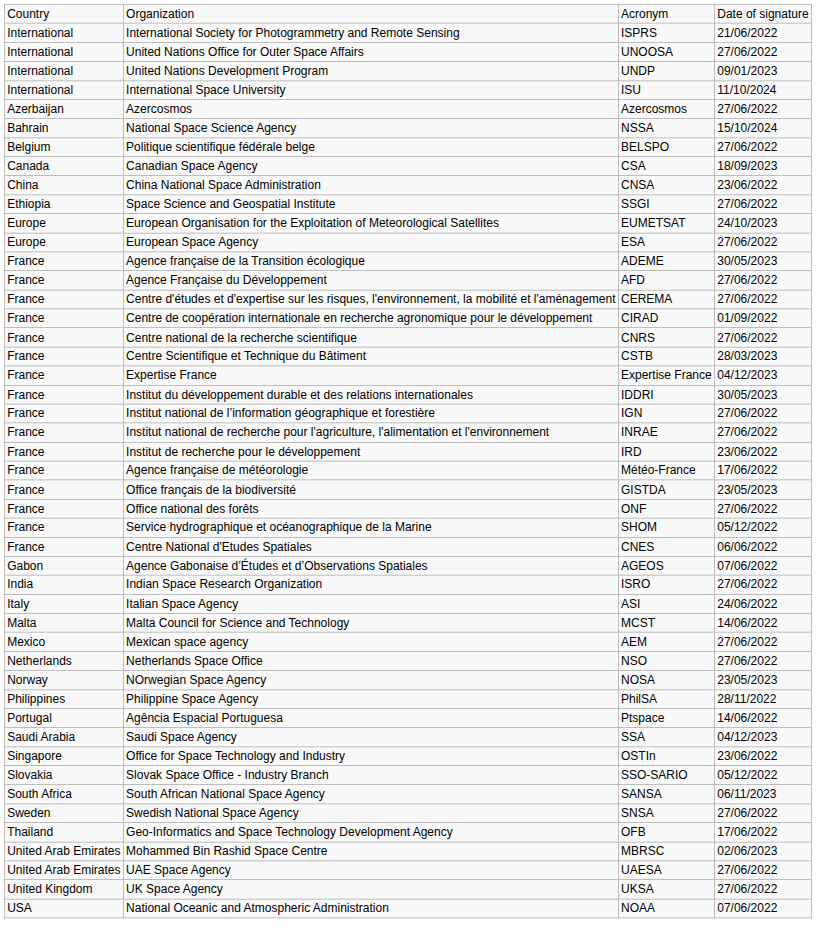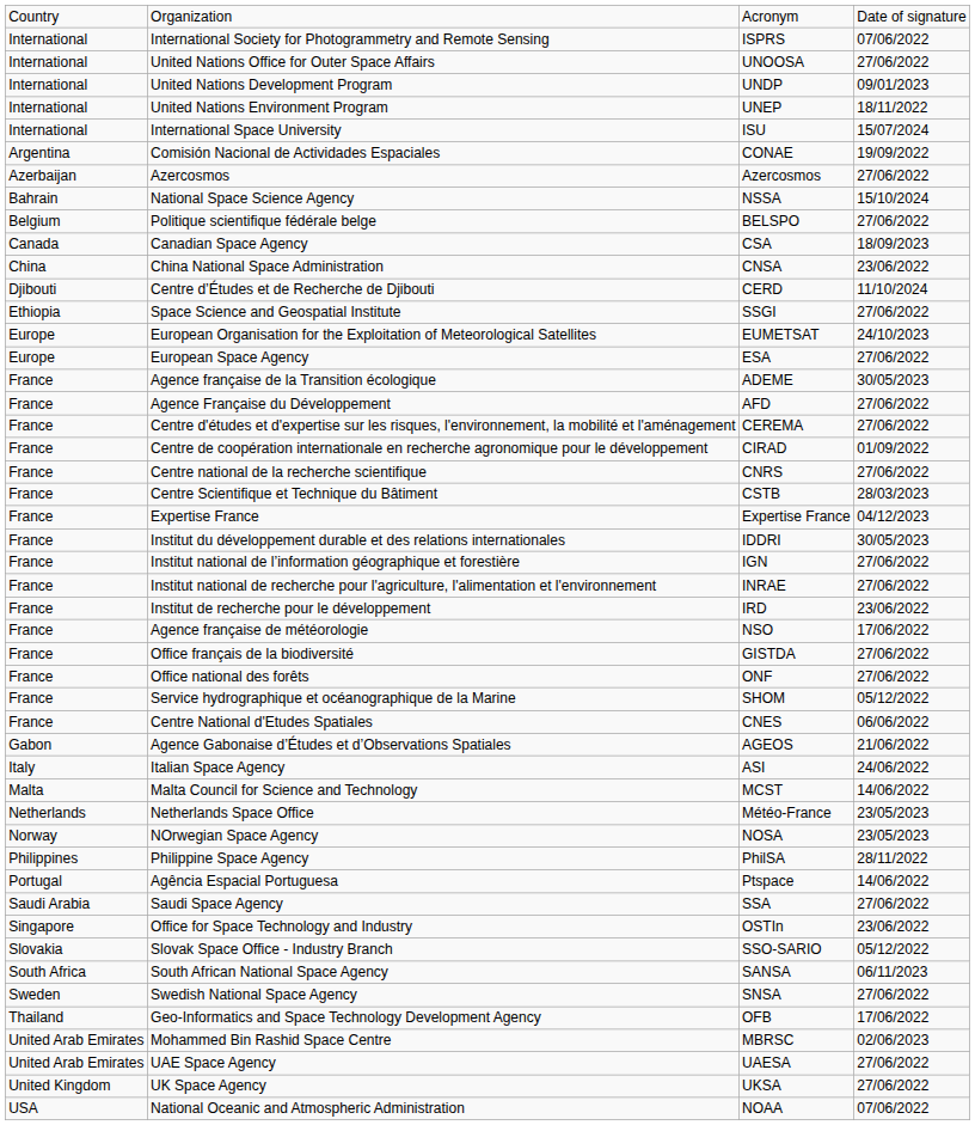 <table class="wikitable">
 <tr>
 <td>Country</td>
 <td>Organization</td>
 <td>Acronym</td>
 <td>Date of signature</td>
 </tr>
 <tr>
 <td>International</td>
 <td>International Society for Photogrammetry and Remote Sensing</td>
 <td>ISPRS</td>
-<td>21/06/2022</td>
+<td>07/06/2022</td>
 </tr>
 <tr>
 <td>International</td>
 <td>United Nations Office for Outer Space Affairs</td>
 <td>UNOOSA</td>
 <td>27/06/2022</td>
 </tr>
 <tr>
 <td>International</td>
 <td>United Nations Development Program</td>
 <td>UNDP</td>
 <td>09/01/2023</td>
 </tr>
 <tr>
 <td>International</td>
+<td>United Nations Environment Program</td>
+<td>UNEP</td>
+<td>18/11/2022</td>
+</tr>
+<tr>
+<td>International</td>
 <td>International Space University</td>
 <td>ISU</td>
-<td>11/10/2024</td>
+<td>15/07/2024</td>
+</tr>
+<tr>
+<td>Argentina</td>
+<td>Comisión Nacional de Actividades Espaciales</td>
+<td>CONAE</td>
+<td>19/09/2022</td>
 </tr>
 <tr>
 <td>Azerbaijan</td>
 <td>Azercosmos</td>
 <td>Azercosmos</td>
 <td>27/06/2022</td>
 </tr>
 <tr>
 <td>Bahrain</td>
 <td>National Space Science Agency</td>
 <td>NSSA</td>
 <td>15/10/2024</td>
 </tr>
 <tr>
 <td>Belgium</td>
 <td>Politique scientifique fédérale belge</td>
 <td>BELSPO</td>
 <td>27/06/2022</td>
 </tr>
 <tr>
 <td>Canada</td>
 <td>Canadian Space Agency</td>
 <td>CSA</td>
 <td>18/09/2023</td>
 </tr>
 <tr>
 <td>China</td>
 <td>China National Space Administration</td>
 <td>CNSA</td>
 <td>23/06/2022</td>
+</tr>
+<tr>
+<td>Djibouti</td>
+<td>Centre d’Études et de Recherche de Djibouti</td>
+<td>CERD</td>
+<td>11/10/2024</td>
 </tr>
 <tr>
 <td>Ethiopia</td>
 <td>Space Science and Geospatial Institute</td>
 <td>SSGI</td>
 <td>27/06/2022</td>
 </tr>
 <tr>
 <td>Europe</td>
 <td>European Organisation for the Exploitation of Meteorological Satellites</td>
 <td>EUMETSAT</td>
 <td>24/10/2023</td>
 </tr>
 <tr>
 <td>Europe</td>
 <td>European Space Agency</td>
 <td>ESA</td>
 <td>27/06/2022</td>
 </tr>
 <tr>
 <td>France</td>
 <td>Agence française de la Transition écologique</td>
 <td>ADEME</td>
 <td>30/05/2023</td>
 </tr>
 <tr>
 <td>France</td>
 <td>Agence Française du Développement</td>
 <td>AFD</td>
 <td>27/06/2022</td>
 </tr>
 <tr>
 <td>France</td>
 <td>Centre d'études et d'expertise sur les risques, l'environnement, la mobilité et l'aménagement</td>
 <td>CEREMA</td>
 <td>27/06/2022</td>
 </tr>
 <tr>
 <td>France</td>
 <td>Centre de coopération internationale en recherche agronomique pour le développement</td>
 <td>CIRAD</td>
 <td>01/09/2022</td>
 </tr>
 <tr>
 <td>France</td>
 <td>Centre national de la recherche scientifique</td>
 <td>CNRS</td>
 <td>27/06/2022</td>
 </tr>
 <tr>
 <td>France</td>
 <td>Centre Scientifique et Technique du Bâtiment</td>
 <td>CSTB</td>
 <td>28/03/2023</td>
 </tr>
 <tr>
 <td>France</td>
 <td>Expertise France</td>
 <td>Expertise France</td>
 <td>04/12/2023</td>
 </tr>
 <tr>
 <td>France</td>
 <td>Institut du développement durable et des relations internationales</td>
 <td>IDDRI</td>
 <td>30/05/2023</td>
 </tr>
 <tr>
 <td>France</td>
 <td>Institut national de l’information géographique et forestière</td>
 <td>IGN</td>
 <td>27/06/2022</td>
 </tr>
 <tr>
 <td>France</td>
 <td>Institut national de recherche pour l'agriculture, l'alimentation et l'environnement</td>
 <td>INRAE</td>
 <td>27/06/2022</td>
 </tr>
 <tr>
 <td>France</td>
 <td>Institut de recherche pour le développement</td>
 <td>IRD</td>
 <td>23/06/2022</td>
 </tr>
 <tr>
 <td>France</td>
 <td>Agence française de météorologie</td>
-<td>Météo-France</td>
+<td>NSO</td>
 <td>17/06/2022</td>
 </tr>
 <tr>
 <td>France</td>
 <td>Office français de la biodiversité</td>
 <td>GISTDA</td>
-<td>23/05/2023</td>
+<td>27/06/2022</td>
 </tr>
 <tr>
 <td>France</td>
 <td>Office national des forêts</td>
 <td>ONF</td>
 <td>27/06/2022</td>
 </tr>
 <tr>
 <td>France</td>
 <td>Service hydrographique et océanographique de la Marine</td>
 <td>SHOM</td>
 <td>05/12/2022</td>
 </tr>
 <tr>
 <td>France</td>
 <td>Centre National d'Etudes Spatiales</td>
 <td>CNES</td>
 <td>06/06/2022</td>
 </tr>
 <tr>
 <td>Gabon</td>
 <td>Agence Gabonaise d’Études et d’Observations Spatiales</td>
 <td>AGEOS</td>
-<td>07/06/2022</td>
-</tr>
-<tr>
-<td>India</td>
-<td>Indian Space Research Organization</td>
-<td>ISRO</td>
-<td>27/06/2022</td>
+<td>21/06/2022</td>
 </tr>
 <tr>
 <td>Italy</td>
 <td>Italian Space Agency</td>
 <td>ASI</td>
 <td>24/06/2022</td>
 </tr>
 <tr>
 <td>Malta</td>
 <td>Malta Council for Science and Technology</td>
 <td>MCST</td>
 <td>14/06/2022</td>
 </tr>
 <tr>
-<td>Mexico</td>
-<td>Mexican space agency</td>
-<td>AEM</td>
-<td>27/06/2022</td>
-</tr>
-<tr>
 <td>Netherlands</td>
 <td>Netherlands Space Office</td>
-<td>NSO</td>
-<td>27/06/2022</td>
+<td>Météo-France</td>
+<td>23/05/2023</td>
 </tr>
 <tr>
 <td>Norway</td>
 <td>NOrwegian Space Agency</td>
 <td>NOSA</td>
 <td>23/05/2023</td>
 </tr>
 <tr>
 <td>Philippines</td>
 <td>Philippine Space Agency</td>
 <td>PhilSA</td>
 <td>28/11/2022</td>
 </tr>
 <tr>
 <td>Portugal</td>
 <td>Agência Espacial Portuguesa</td>
 <td>Ptspace</td>
 <td>14/06/2022</td>
 </tr>
 <tr>
 <td>Saudi Arabia</td>
 <td>Saudi Space Agency</td>
 <td>SSA</td>
-<td>04/12/2023</td>
+<td>27/06/2022</td>
 </tr>
 <tr>
 <td>Singapore</td>
 <td>Office for Space Technology and Industry</td>
 <td>OSTIn</td>
 <td>23/06/2022</td>
 </tr>
 <tr>
 <td>Slovakia</td>
 <td>Slovak Space Office - Industry Branch</td>
 <td>SSO-SARIO</td>
 <td>05/12/2022</td>
 </tr>
 <tr>
 <td>South Africa</td>
 <td>South African National Space Agency</td>
 <td>SANSA</td>
 <td>06/11/2023</td>
 </tr>
 <tr>
 <td>Sweden</td>
 <td>Swedish National Space Agency</td>
 <td>SNSA</td>
 <td>27/06/2022</td>
 </tr>
 <tr>
 <td>Thailand</td>
 <td>Geo-Informatics and Space Technology Development Agency</td>
 <td>OFB</td>
 <td>17/06/2022</td>
 </tr>
 <tr>
 <td>United Arab Emirates</td>
 <td>Mohammed Bin Rashid Space Centre</td>
 <td>MBRSC</td>
 <td>02/06/2023</td>
 </tr>
 <tr>
 <td>United Arab Emirates</td>
 <td>UAE Space Agency</td>
 <td>UAESA</td>
 <td>27/06/2022</td>
 </tr>
 <tr>
 <td>United Kingdom</td>
 <td>UK Space Agency</td>
 <td>UKSA</td>
 <td>27/06/2022</td>
 </tr>
 <tr>
 <td>USA</td>
 <td>National Oceanic and Atmospheric Administration</td>
 <td>NOAA</td>
 <td>07/06/2022</td>
 </tr>
 </table>
